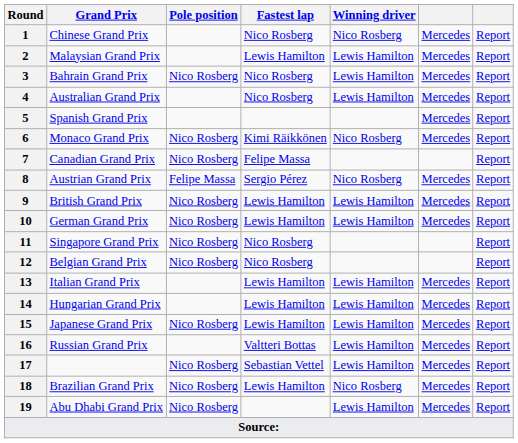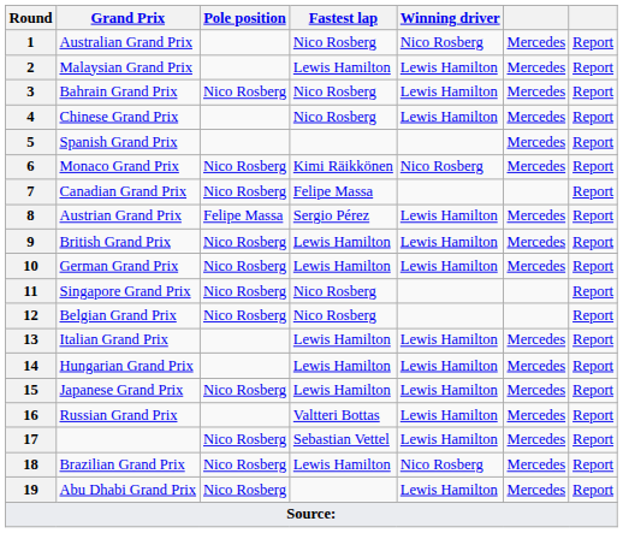 <table class="wikitable sortable" style="font-size:85%">
 <tr>
 <th>Round</th>
 <th><a href='#'>Grand Prix</a></th>
 <th><a href='#'>Pole position</a></th>
 <th><a href='#'>Fastest lap</a></th>
 <th><a href='#'>Winning driver</a></th>
 <th></th>
 <th class="unsortable"></th>
 </tr>
 <tr>
 <th>1</th>
-<td> <a href='#'>Chinese Grand Prix</a></td>
+<td> <a href='#'>Australian Grand Prix</a></td>
 <td></td>
 <td> <a href='#'>Nico Rosberg</a></td>
 <td> <a href='#'>Nico Rosberg</a></td>
 <td> <a href='#'>Mercedes</a></td>
 <td><a href='#'>Report</a></td>
 </tr>
 <tr>
 <th>2</th>
 <td> <a href='#'>Malaysian Grand Prix</a></td>
 <td></td>
 <td> <a href='#'>Lewis Hamilton</a></td>
 <td> <a href='#'>Lewis Hamilton</a></td>
 <td> <a href='#'>Mercedes</a></td>
 <td><a href='#'>Report</a></td>
 </tr>
 <tr>
 <th>3</th>
 <td> <a href='#'>Bahrain Grand Prix</a></td>
 <td> <a href='#'>Nico Rosberg</a></td>
 <td> <a href='#'>Nico Rosberg</a></td>
 <td> <a href='#'>Lewis Hamilton</a></td>
 <td> <a href='#'>Mercedes</a></td>
 <td><a href='#'>Report</a></td>
 </tr>
 <tr>
 <th>4</th>
-<td> <a href='#'>Australian Grand Prix</a></td>
+<td> <a href='#'>Chinese Grand Prix</a></td>
 <td></td>
 <td> <a href='#'>Nico Rosberg</a></td>
 <td> <a href='#'>Lewis Hamilton</a></td>
 <td> <a href='#'>Mercedes</a></td>
 <td><a href='#'>Report</a></td>
 </tr>
 <tr>
 <th>5</th>
 <td> <a href='#'>Spanish Grand Prix</a></td>
 <td></td>
 <td></td>
 <td> </td>
 <td> <a href='#'>Mercedes</a></td>
 <td><a href='#'>Report</a></td>
 </tr>
 <tr>
 <th>6</th>
 <td> <a href='#'>Monaco Grand Prix</a></td>
 <td> <a href='#'>Nico Rosberg</a></td>
 <td> <a href='#'>Kimi Räikkönen</a></td>
 <td> <a href='#'>Nico Rosberg</a></td>
 <td> <a href='#'>Mercedes</a></td>
 <td><a href='#'>Report</a></td>
 </tr>
 <tr>
 <th>7</th>
 <td> <a href='#'>Canadian Grand Prix</a></td>
 <td> <a href='#'>Nico Rosberg</a></td>
 <td> <a href='#'>Felipe Massa</a></td>
 <td></td>
 <td></td>
 <td><a href='#'>Report</a></td>
 </tr>
 <tr>
 <th>8</th>
 <td> <a href='#'>Austrian Grand Prix</a></td>
 <td> <a href='#'>Felipe Massa</a></td>
 <td> <a href='#'>Sergio Pérez</a></td>
-<td> <a href='#'>Nico Rosberg</a></td>
+<td> <a href='#'>Lewis Hamilton</a></td>
 <td> <a href='#'>Mercedes</a></td>
 <td><a href='#'>Report</a></td>
 </tr>
 <tr>
 <th>9</th>
 <td> <a href='#'>British Grand Prix</a></td>
 <td> <a href='#'>Nico Rosberg</a></td>
 <td> <a href='#'>Lewis Hamilton</a></td>
 <td> <a href='#'>Lewis Hamilton</a></td>
 <td> <a href='#'>Mercedes</a></td>
 <td><a href='#'>Report</a></td>
 </tr>
 <tr>
 <th>10</th>
 <td> <a href='#'>German Grand Prix</a></td>
 <td> <a href='#'>Nico Rosberg</a></td>
 <td> <a href='#'>Lewis Hamilton</a></td>
 <td> <a href='#'>Lewis Hamilton</a></td>
 <td> <a href='#'>Mercedes</a></td>
 <td><a href='#'>Report</a></td>
 </tr>
 <tr>
 <th>11</th>
 <td> <a href='#'>Singapore Grand Prix</a></td>
 <td> <a href='#'>Nico Rosberg</a></td>
 <td> <a href='#'>Nico Rosberg</a></td>
 <td></td>
 <td></td>
 <td><a href='#'>Report</a></td>
 </tr>
 <tr>
 <th>12</th>
 <td> <a href='#'>Belgian Grand Prix</a></td>
 <td> <a href='#'>Nico Rosberg</a></td>
 <td> <a href='#'>Nico Rosberg</a></td>
 <td></td>
 <td></td>
 <td><a href='#'>Report</a></td>
 </tr>
 <tr>
 <th>13</th>
 <td> <a href='#'>Italian Grand Prix</a></td>
 <td></td>
 <td> <a href='#'>Lewis Hamilton</a></td>
 <td> <a href='#'>Lewis Hamilton</a></td>
 <td> <a href='#'>Mercedes</a></td>
 <td><a href='#'>Report</a></td>
 </tr>
 <tr>
 <th>14</th>
 <td> <a href='#'>Hungarian Grand Prix</a></td>
 <td></td>
 <td> <a href='#'>Lewis Hamilton</a></td>
 <td> <a href='#'>Lewis Hamilton</a></td>
 <td> <a href='#'>Mercedes</a></td>
 <td><a href='#'>Report</a></td>
 </tr>
 <tr>
 <th>15</th>
 <td> <a href='#'>Japanese Grand Prix</a></td>
 <td> <a href='#'>Nico Rosberg</a></td>
 <td> <a href='#'>Lewis Hamilton</a></td>
 <td> <a href='#'>Lewis Hamilton</a></td>
 <td> <a href='#'>Mercedes</a></td>
 <td><a href='#'>Report</a></td>
 </tr>
 <tr>
 <th>16</th>
 <td> <a href='#'>Russian Grand Prix</a></td>
 <td></td>
 <td> <a href='#'>Valtteri Bottas</a></td>
 <td> <a href='#'>Lewis Hamilton</a></td>
 <td> <a href='#'>Mercedes</a></td>
 <td><a href='#'>Report</a></td>
 </tr>
 <tr>
 <th>17</th>
 <td></td>
 <td> <a href='#'>Nico Rosberg</a></td>
 <td> <a href='#'>Sebastian Vettel</a></td>
 <td> <a href='#'>Lewis Hamilton</a></td>
 <td> <a href='#'>Mercedes</a></td>
 <td><a href='#'>Report</a></td>
 </tr>
 <tr>
 <th>18</th>
 <td> <a href='#'>Brazilian Grand Prix</a></td>
 <td> <a href='#'>Nico Rosberg</a></td>
 <td> <a href='#'>Lewis Hamilton</a></td>
 <td> <a href='#'>Nico Rosberg</a></td>
 <td> <a href='#'>Mercedes</a></td>
 <td><a href='#'>Report</a></td>
 </tr>
 <tr>
 <th>19</th>
 <td> <a href='#'>Abu Dhabi Grand Prix</a></td>
 <td> <a href='#'>Nico Rosberg</a></td>
 <td></td>
 <td> <a href='#'>Lewis Hamilton</a></td>
 <td> <a href='#'>Mercedes</a></td>
 <td><a href='#'>Report</a></td>
 </tr>
 <tr class=sortbottom>
 <td colspan="7" style="background-color:#EAECF0;text-align:center"><strong>Source:</strong></td>
 </tr>
 </table>
